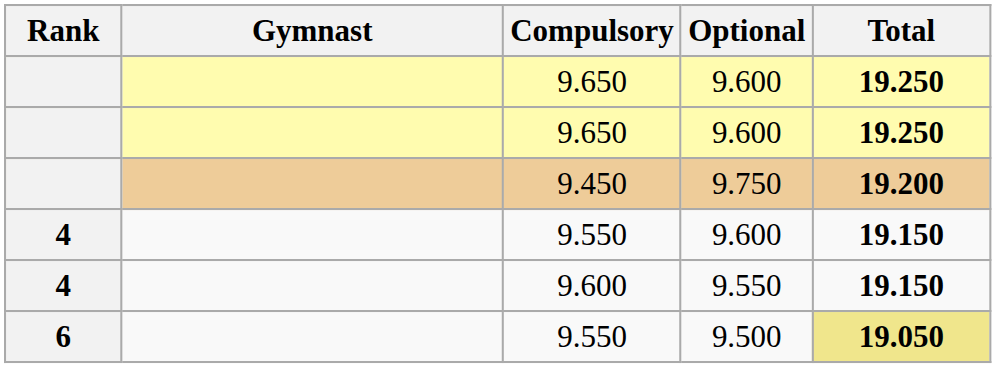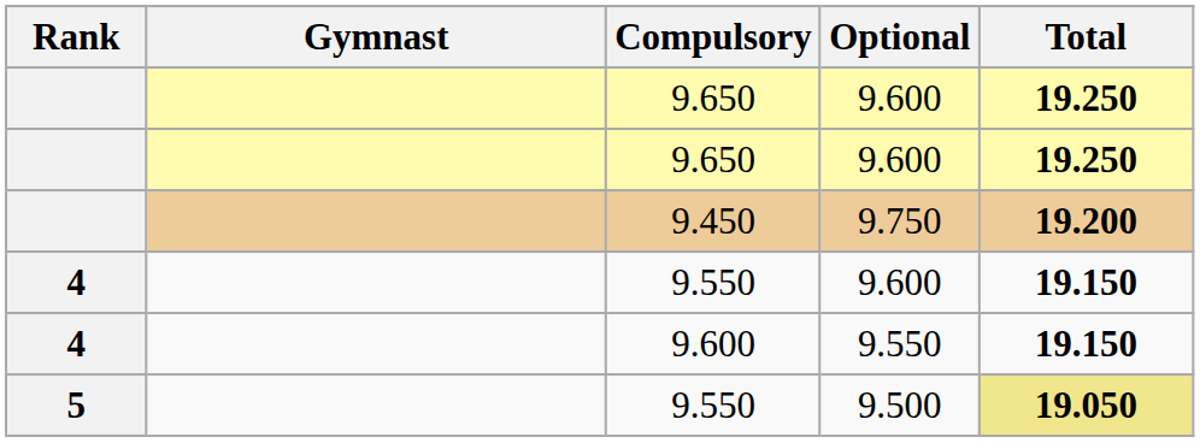 <table class="wikitable sortable" style="text-align:center; font-size:95%">
 <tr>
 <th scope="col" style="width:50px;">Rank</th>
 <th scope="col" style="width:180px;">Gymnast</th>
 <th scope="col" style="width:50px;">Compulsory</th>
 <th scope="col" style="width:50px;">Optional</th>
 <th scope="col" style="width:80px;">Total</th>
 </tr>
 <tr style="background:#fffcaf;">
 <th scope=row style="text-align:center"></th>
 <td style="text-align:left;"></td>
 <td>9.650</td>
 <td>9.600</td>
 <td><strong>19.250</strong></td>
 </tr>
 <tr style="background:#fffcaf;">
 <th scope=row style="text-align:center"></th>
 <td style="text-align:left;"></td>
 <td>9.650</td>
 <td>9.600</td>
 <td><strong>19.250</strong></td>
 </tr>
 <tr style="background:#ec9;">
 <th scope=row style="text-align:center"></th>
 <td style="text-align:left;"></td>
 <td>9.450</td>
 <td>9.750</td>
 <td><strong>19.200</strong></td>
 </tr>
 <tr>
 <th scope=row style="text-align:center">4</th>
 <td style="text-align:left;"></td>
 <td>9.550</td>
 <td>9.600</td>
 <td><strong>19.150</strong></td>
 </tr>
 <tr>
 <th scope=row style="text-align:center">4</th>
 <td style="text-align:left;"></td>
 <td>9.600</td>
 <td>9.550</td>
 <td><strong>19.150</strong></td>
 </tr>
 <tr>
-<th scope=row style="text-align:center">6</th>
+<th scope=row style="text-align:center">5</th>
 <td style="text-align:left;"></td>
 <td>9.550</td>
 <td>9.500</td>
 <td style="background: khaki;"><strong>19.050</strong></td>
 </tr>
 </table>
